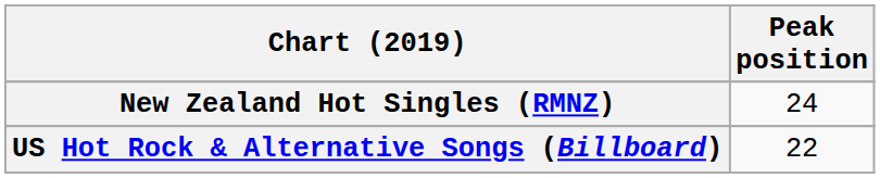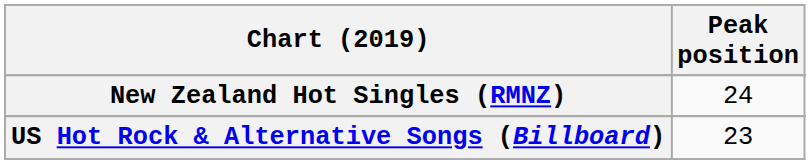 <table class="wikitable sortable plainrowheaders" style="text-align:center">
 <tr>
 <th scope="col">Chart (2019)</th>
 <th scope="col">Peak<br>position</th>
 </tr>
 <tr>
 </tr>
 <tr>
 <th scope="row">New Zealand Hot Singles (<a href='#'>RMNZ</a>)</th>
 <td>24</td>
 </tr>
 <tr>
 </tr>
 <tr>
 </tr>
 <tr>
 <th scope="row">US <a href='#'>Hot Rock & Alternative Songs</a> (<em><a href='#'>Billboard</a></em>)</th>
-<td>22</td>
+<td>23</td>
 </tr>
 </table>
